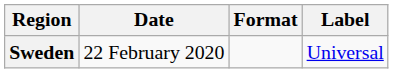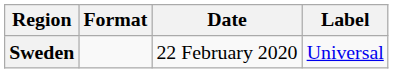 <table class="wikitable plainrowheaders" style="text-align:center">
 <tr>
 <th>Region</th>
+<th>Format</th>
 <th>Date</th>
-<th>Format</th>
 <th>Label</th>
 </tr>
 <tr>
 <th scope="row">Sweden</th>
+<td></td>
 <td>22 February 2020</td>
-<td></td>
 <td><a href='#'>Universal</a></td>
 </tr>
 </table>
